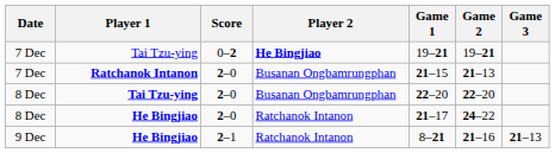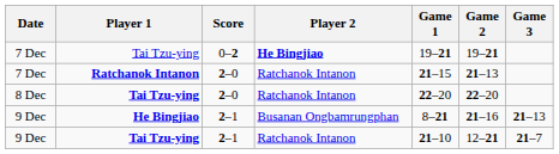 <table class="wikitable" style="text-align: center; font-size:90%">
 <tr>
 <th width="60">Date</th>
 <th align="right" width="200">Player 1</th>
 <th width="60">Score</th>
 <th align="left"width="200">Player 2</th>
 <th width="50">Game 1</th>
 <th width="50">Game 2</th>
 <th width="50">Game 3</th>
 </tr>
 <tr>
 <td>7 Dec</td>
 <td align="right"><a href='#'>Tai Tzu-ying</a> </td>
 <td align="center">0–<strong>2</strong></td>
 <td align="left"><strong> <a href='#'>He Bingjiao</a></strong></td>
 <td>19–<strong>21</strong></td>
 <td>19–<strong>21</strong></td>
 <td></td>
 </tr>
 <tr>
 <td>7 Dec</td>
 <td align="right"><strong><a href='#'>Ratchanok Intanon</a> </strong></td>
 <td align="center"><strong>2</strong>–0</td>
-<td align="left"> <a href='#'>Busanan Ongbamrungphan</a></td>
+<td align="left"> <a href='#'>Ratchanok Intanon</a></td>
 <td><strong>21</strong>–15</td>
 <td><strong>21</strong>–13</td>
 <td></td>
 </tr>
 <tr>
 <td>8 Dec</td>
 <td align="right"><strong><a href='#'>Tai Tzu-ying</a> </strong></td>
 <td align="center"><strong>2</strong>–0</td>
-<td align="left"> <a href='#'>Busanan Ongbamrungphan</a></td>
+<td align="left"> <a href='#'>Ratchanok Intanon</a></td>
 <td><strong>22</strong>–20</td>
 <td><strong>22</strong>–20</td>
-<td></td>
-</tr>
-<tr>
-<td>8 Dec</td>
-<td align="right"><strong><a href='#'>He Bingjiao</a> </strong></td>
-<td align="center"><strong>2</strong>–0</td>
-<td align="left"> <a href='#'>Ratchanok Intanon</a></td>
-<td><strong>21</strong>–17</td>
-<td><strong>24</strong>–22</td>
 <td></td>
 </tr>
 <tr>
 <td>9 Dec</td>
 <td align="right"><strong><a href='#'>He Bingjiao</a> </strong></td>
 <td align="center"><strong>2</strong>–1</td>
-<td align="left"> <a href='#'>Ratchanok Intanon</a></td>
+<td align="left"> <a href='#'>Busanan Ongbamrungphan</a></td>
 <td>8–<strong>21</strong></td>
 <td><strong>21</strong>–16</td>
 <td><strong>21</strong>–13</td>
 </tr>
+<tr>
+<td>9 Dec</td>
+<td align="right"><strong><a href='#'>Tai Tzu-ying</a> </strong></td>
+<td align="center"><strong>2</strong>–1</td>
+<td align="left"> <a href='#'>Ratchanok Intanon</a></td>
+<td><strong>21</strong>–10</td>
+<td>12–<strong>21</strong></td>
+<td><strong>21</strong>–7</td>
+</tr>
 </table>
